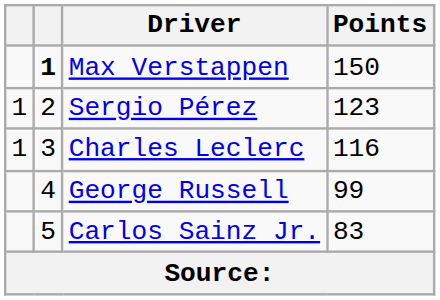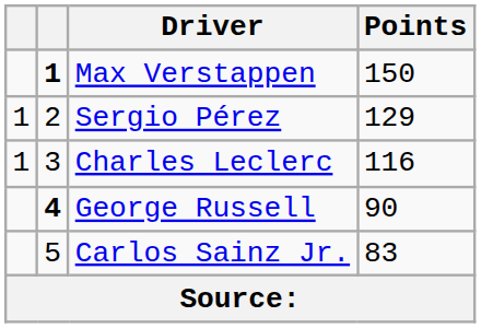 <table class="wikitable" style="font-size: 85%;">
 <tr>
 <th scope="col"></th>
 <th scope="col"></th>
 <th scope="col">Driver</th>
 <th scope="col">Points</th>
 </tr>
 <tr>
 <td align="left"></td>
 <td align="center"><strong>1</strong></td>
 <td> <a href='#'>Max Verstappen</a></td>
 <td align="left">150</td>
 </tr>
 <tr>
 <td align="left"> 1</td>
 <td align="center">2</td>
 <td> <a href='#'>Sergio Pérez</a></td>
-<td align="left">123</td>
+<td align="left">129</td>
 </tr>
 <tr>
 <td align="left"> 1</td>
 <td align="center">3</td>
 <td> <a href='#'>Charles Leclerc</a></td>
 <td align="left">116</td>
 </tr>
 <tr>
 <td align="left"></td>
-<td align="center">4</td>
+<td align="center"><strong>4</strong></td>
 <td> <a href='#'>George Russell</a></td>
-<td align="left">99</td>
+<td align="left">90</td>
 </tr>
 <tr>
 <td align="left"></td>
 <td align="center">5</td>
 <td> <a href='#'>Carlos Sainz Jr.</a></td>
 <td align="left">83</td>
 </tr>
 <tr>
 <th colspan=4>Source:</th>
 </tr>
 </table>
